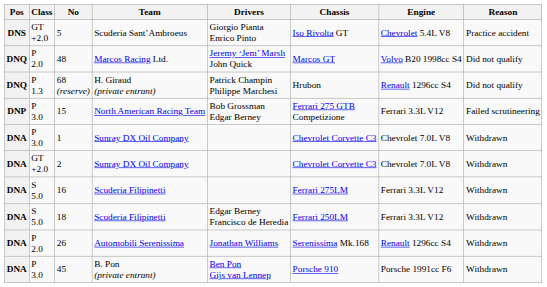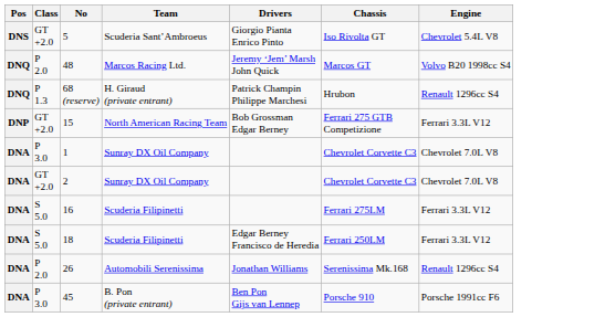 <table class="wikitable" style="font-size: 95%;">
 <tr>
 <th>Pos</th>
 <th>Class</th>
 <th>No</th>
 <th>Team</th>
 <th>Drivers</th>
 <th>Chassis</th>
 <th>Engine</th>
-<th>Reason</th>
 </tr>
 <tr>
 <th>DNS</th>
 <td>GT<br>+2.0</td>
 <td>5</td>
 <td> Scuderia Sant’Ambroeus</td>
 <td> Giorgio Pianta<br> Enrico Pinto</td>
 <td><a href='#'>Iso Rivolta</a> GT</td>
 <td><a href='#'>Chevrolet</a> 5.4L V8</td>
-<td>Practice accident</td>
 </tr>
 <tr>
 <th>DNQ</th>
 <td>P<br>2.0</td>
 <td>48</td>
 <td> <a href='#'>Marcos Racing</a> Ltd.</td>
 <td> <a href='#'>Jeremy ‘Jem’ Marsh</a><br> John Quick</td>
 <td><a href='#'>Marcos GT</a></td>
 <td><a href='#'>Volvo</a> B20 1998cc S4</td>
-<td>Did not qualify</td>
 </tr>
 <tr>
 <th>DNQ</th>
 <td>P<br>1.3</td>
 <td>68<br><em>(reserve)</em></td>
 <td> H. Giraud<br><em>(private entrant)</em></td>
 <td> Patrick Champin<br> Philippe Marchesi</td>
 <td>Hrubon</td>
 <td><a href='#'>Renault</a> 1296cc S4</td>
-<td>Did not qualify</td>
 </tr>
 <tr>
 <th>DNP</th>
-<td>P<br>3.0</td>
+<td>GT<br>+2.0</td>
 <td>15</td>
 <td> <a href='#'>North American Racing Team</a></td>
 <td> Bob Grossman<br> Edgar Berney</td>
 <td><a href='#'>Ferrari 275 GTB</a><br>Competizione</td>
 <td>Ferrari 3.3L V12</td>
-<td>Failed scrutineering</td>
 </tr>
 <tr>
 <th>DNA</th>
 <td>P<br>3.0</td>
 <td>1</td>
 <td> <a href='#'>Sunray DX Oil Company</a></td>
 <td></td>
 <td><a href='#'>Chevrolet Corvette C3</a></td>
 <td>Chevrolet 7.0L V8</td>
-<td>Withdrawn</td>
 </tr>
 <tr>
 <th>DNA</th>
 <td>GT<br>+2.0</td>
 <td>2</td>
 <td> <a href='#'>Sunray DX Oil Company</a></td>
 <td></td>
 <td><a href='#'>Chevrolet Corvette C3</a></td>
 <td>Chevrolet 7.0L V8</td>
-<td>Withdrawn</td>
 </tr>
 <tr>
 <th>DNA</th>
 <td>S<br>5.0</td>
 <td>16</td>
 <td> <a href='#'>Scuderia Filipinetti</a></td>
 <td></td>
 <td><a href='#'>Ferrari 275LM</a></td>
 <td>Ferrari 3.3L V12</td>
-<td>Withdrawn</td>
 </tr>
 <tr>
 <th>DNA</th>
 <td>S<br>5.0</td>
 <td>18</td>
 <td> <a href='#'>Scuderia Filipinetti</a></td>
 <td> Edgar Berney<br> Francisco de Heredia</td>
 <td><a href='#'>Ferrari 250LM</a></td>
 <td>Ferrari 3.3L V12</td>
-<td>Withdrawn</td>
 </tr>
 <tr>
 <th>DNA</th>
 <td>P<br>2.0</td>
 <td>26</td>
 <td> <a href='#'>Automobili Serenissima</a></td>
 <td> <a href='#'>Jonathan Williams</a></td>
 <td><a href='#'>Serenissima</a> Mk.168</td>
 <td><a href='#'>Renault</a> 1296cc S4</td>
-<td>Withdrawn</td>
 </tr>
 <tr>
 <th>DNA</th>
 <td>P<br>3.0</td>
 <td>45</td>
 <td> B. Pon<br><em>(private entrant)</em></td>
 <td> <a href='#'>Ben Pon</a><br> <a href='#'>Gijs van Lennep</a></td>
 <td><a href='#'>Porsche 910</a></td>
 <td>Porsche 1991cc F6</td>
-<td>Withdrawn</td>
 </tr>
 </table>
